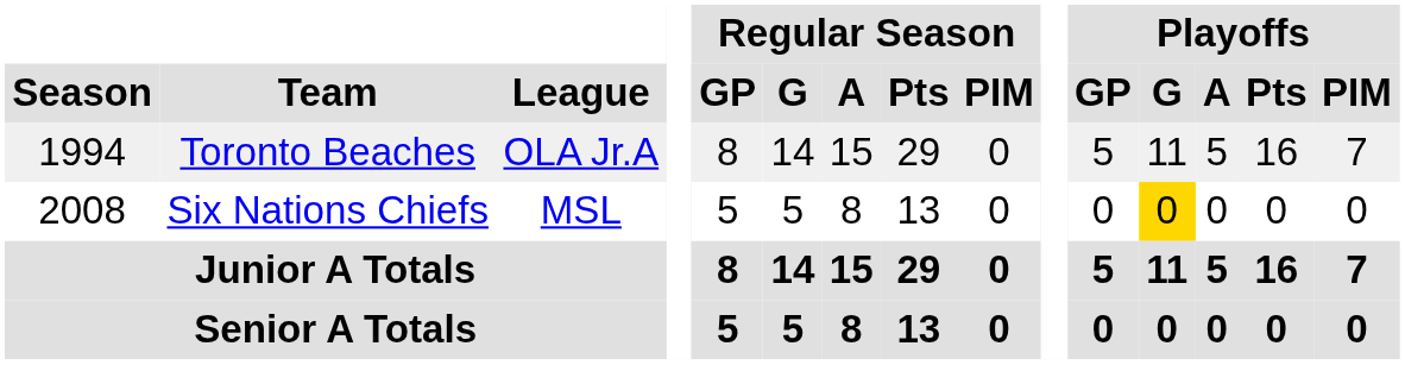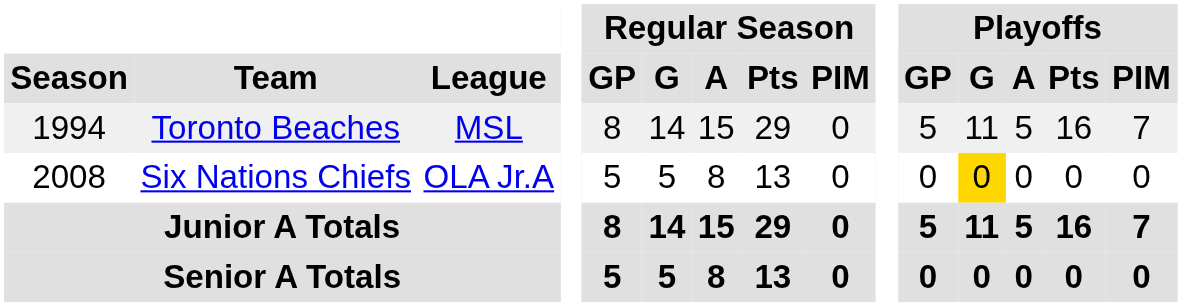 <table BORDER="0" CELLPADDING="3" CELLSPACING="0">
 <tr ALIGN="center" bgcolor="#e0e0e0">
 <th colspan="3" bgcolor="#ffffff"> </th>
 <th rowspan="99" bgcolor="#ffffff"> </th>
 <th colspan="5">Regular Season</th>
 <th rowspan="99" bgcolor="#ffffff"> </th>
 <th colspan="5">Playoffs</th>
 </tr>
 <tr ALIGN="center" bgcolor="#e0e0e0">
 <th>Season</th>
 <th>Team</th>
 <th>League</th>
 <th>GP</th>
 <th>G</th>
 <th>A</th>
 <th>Pts</th>
 <th>PIM</th>
 <th>GP</th>
 <th>G</th>
 <th>A</th>
 <th>Pts</th>
 <th>PIM</th>
 </tr>
 <tr ALIGN="center" bgcolor="#f0f0f0">
 <td>1994</td>
 <td><a href='#'>Toronto Beaches</a></td>
-<td><a href='#'>OLA Jr.A</a></td>
+<td><a href='#'>MSL</a></td>
 <td>8</td>
 <td>14</td>
 <td>15</td>
 <td>29</td>
 <td>0</td>
 <td>5</td>
 <td>11</td>
 <td>5</td>
 <td>16</td>
 <td>7</td>
 </tr>
 <tr ALIGN="center">
 <td>2008</td>
 <td><a href='#'>Six Nations Chiefs</a></td>
-<td><a href='#'>MSL</a></td>
+<td><a href='#'>OLA Jr.A</a></td>
 <td>5</td>
 <td>5</td>
 <td>8</td>
 <td>13</td>
 <td>0</td>
 <td>0</td>
 <td style="background: gold;">0</td>
 <td>0</td>
 <td>0</td>
 <td>0</td>
 </tr>
 <tr ALIGN="center" bgcolor="#e0e0e0">
 <th colspan="3">Junior A Totals</th>
 <th>8</th>
 <th>14</th>
 <th>15</th>
 <th>29</th>
 <th>0</th>
 <th>5</th>
 <th>11</th>
 <th>5</th>
 <th>16</th>
 <th>7</th>
 </tr>
 <tr ALIGN="center" bgcolor="#e0e0e0">
 <th colspan="3">Senior A Totals</th>
 <th>5</th>
 <th>5</th>
 <th>8</th>
 <th>13</th>
 <th>0</th>
 <th>0</th>
 <th>0</th>
 <th>0</th>
 <th>0</th>
 <th>0</th>
 </tr>
 </table>
